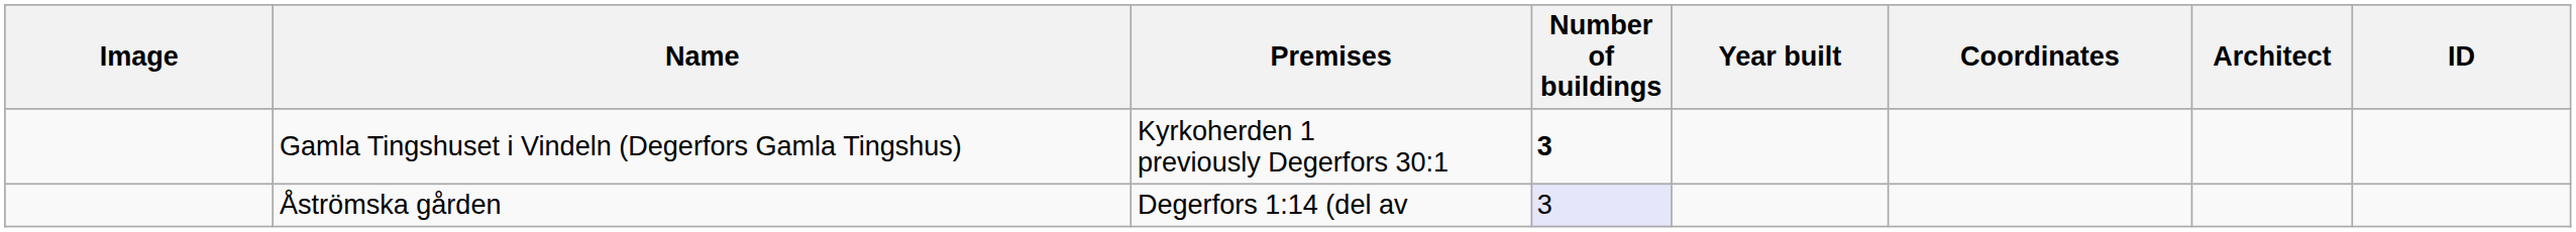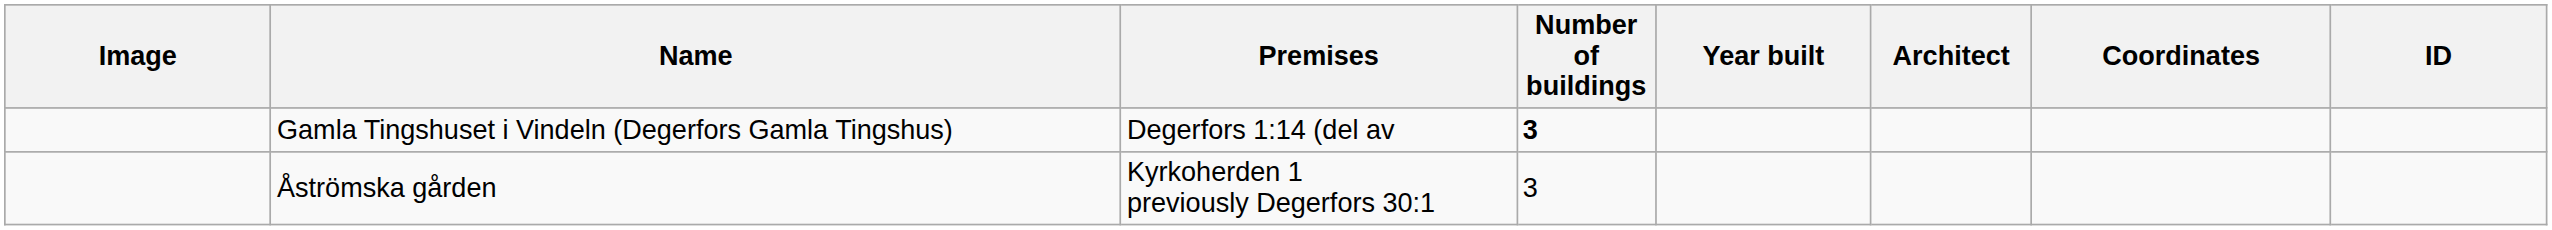 <table class="wikitable" width="95%">
 <tr>
 <th width="150">Image</th>
 <th>Name</th>
 <th>Premises</th>
 <th width="75">Number of<br>buildings</th>
 <th width="120">Year built</th>
+<th>Architect</th>
 <th width="170">Coordinates</th>
-<th>Architect</th>
 <th width="120">ID</th>
 </tr>
 <tr>
 <td></td>
 <td Gamla Tingshuset, Vindeln>Gamla Tingshuset i Vindeln (Degerfors Gamla Tingshus)</td>
-<td>Kyrkoherden 1<br>previously Degerfors 30:1</td>
+<td>Degerfors 1:14 (del av</td>
 <td><strong>3</strong></td>
 <td></td>
 <td></td>
 <td></td>
 <td></td>
 </tr>
 <tr>
 <td></td>
 <td>Åströmska gården</td>
-<td>Degerfors 1:14 (del av</td>
-<td style="background: lavender;">3</td>
+<td>Kyrkoherden 1<br>previously Degerfors 30:1</td>
+<td>3</td>
 <td></td>
 <td></td>
 <td></td>
 <td></td>
 </tr>
 </table>
